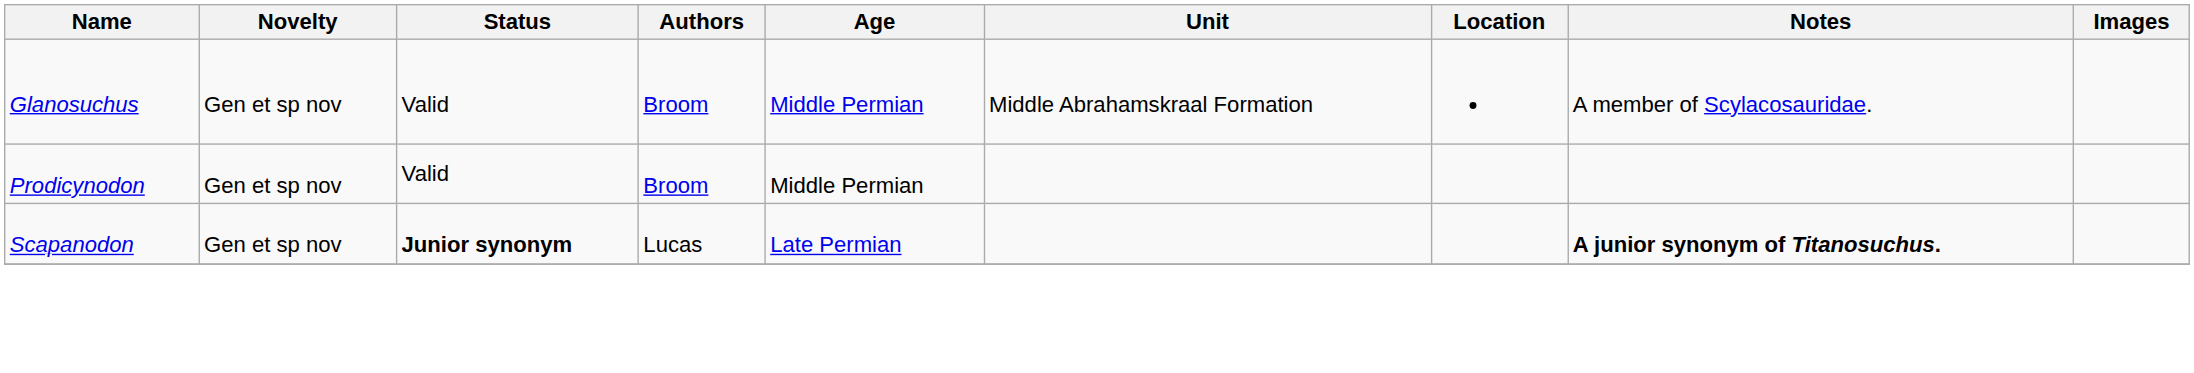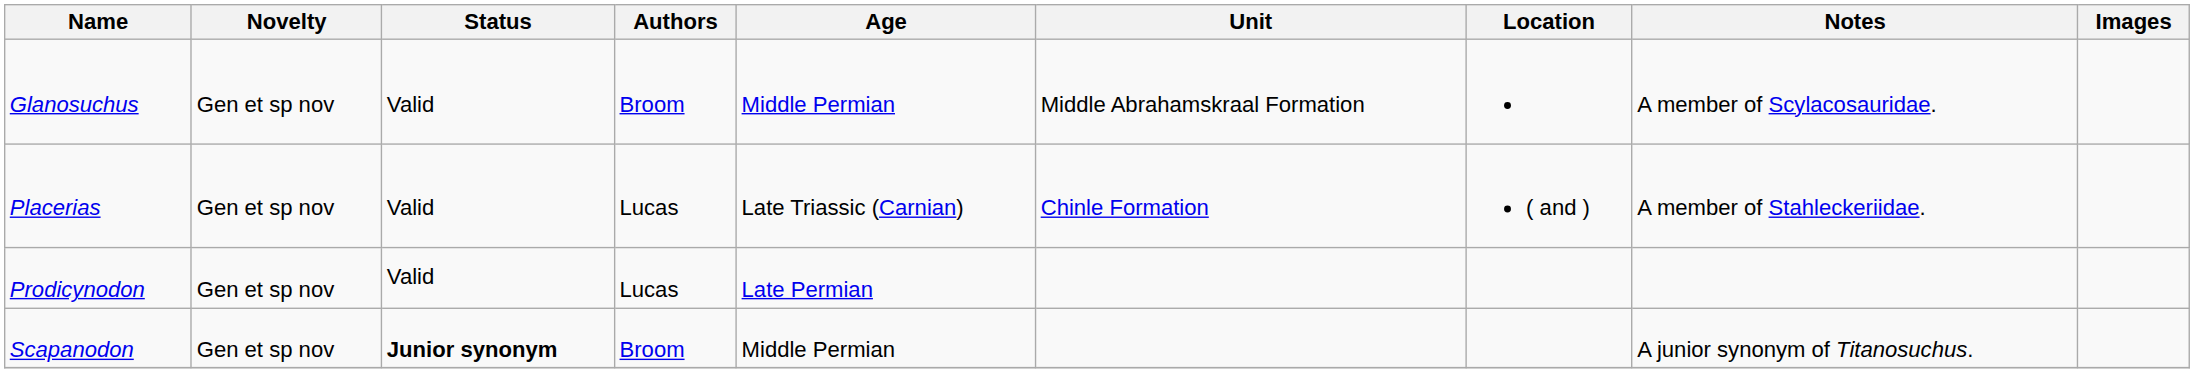 <table class="wikitable sortable" align="center" width="100%">
 <tr>
 <th>Name</th>
 <th>Novelty</th>
 <th>Status</th>
 <th>Authors</th>
 <th>Age</th>
 <th>Unit</th>
 <th>Location</th>
 <th>Notes</th>
 <th>Images</th>
 </tr>
 <tr>
 <td><br><em><a href='#'>Glanosuchus</a></em></td>
 <td><br>Gen et sp nov</td>
 <td><br>Valid</td>
 <td><br><a href='#'>Broom</a></td>
 <td><br><a href='#'>Middle Permian</a></td>
 <td><br>Middle Abrahamskraal Formation</td>
 <td><br><ul><li></li></ul></td>
 <td><br>A member of <a href='#'>Scylacosauridae</a>.</td>
 <td><br></td>
 </tr>
 <tr>
+<td><br><em><a href='#'>Placerias</a></em></td>
+<td><br>Gen et sp nov</td>
+<td><br>Valid</td>
+<td><br>Lucas</td>
+<td><br>Late Triassic (<a href='#'>Carnian</a>)</td>
+<td><br><a href='#'>Chinle Formation</a></td>
+<td><br><ul><li> ( and )</li></ul></td>
+<td><br>A member of <a href='#'>Stahleckeriidae</a>.</td>
+<td><br></td>
+</tr>
+<tr>
 <td><br><em><a href='#'>Prodicynodon</a></em></td>
 <td><br>Gen et sp nov</td>
 <td>Valid</td>
-<td><br><a href='#'>Broom</a></td>
-<td><br>Middle Permian</td>
+<td><br>Lucas</td>
+<td><br><a href='#'>Late Permian</a></td>
 <td></td>
 <td></td>
 <td></td>
 <td></td>
 </tr>
 <tr>
 <td><br><em><a href='#'>Scapanodon</a></em></td>
 <td><br>Gen et sp nov</td>
 <td><strong><br>Junior synonym</strong></td>
-<td><br>Lucas</td>
-<td><br><a href='#'>Late Permian</a></td>
+<td><br><a href='#'>Broom</a></td>
+<td><br>Middle Permian</td>
 <td></td>
 <td></td>
-<td><strong><br>A junior synonym of <em>Titanosuchus</em>.</strong></td>
+<td><br>A junior synonym of <em>Titanosuchus</em>.</td>
 <td></td>
 </tr>
 <tr>
 </tr>
 </table>
